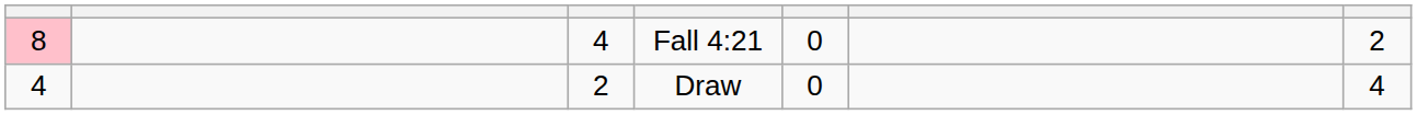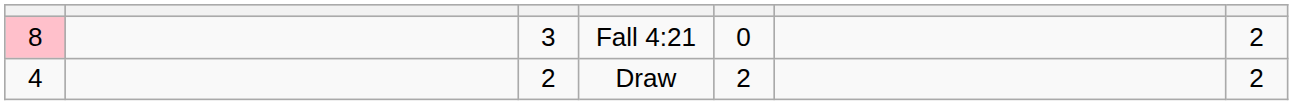 <table class="wikitable" style="text-align: center;">
 <tr>
 <th width=30></th>
 <th width=270></th>
 <th width=30></th>
 <th width=75></th>
 <th width=30></th>
 <th width=270></th>
 <th width=30></th>
 </tr>
 <tr>
 <td bgcolor=pink>8</td>
 <td align=left></td>
-<td>4</td>
+<td>3</td>
 <td>Fall 4:21</td>
 <td>0</td>
 <td align=left><strong></strong></td>
 <td>2</td>
 </tr>
 <tr>
 <td>4</td>
 <td align=left></td>
 <td>2</td>
 <td>Draw</td>
-<td>0</td>
+<td>2</td>
 <td align=left></td>
-<td>4</td>
+<td>2</td>
 </tr>
 </table>
